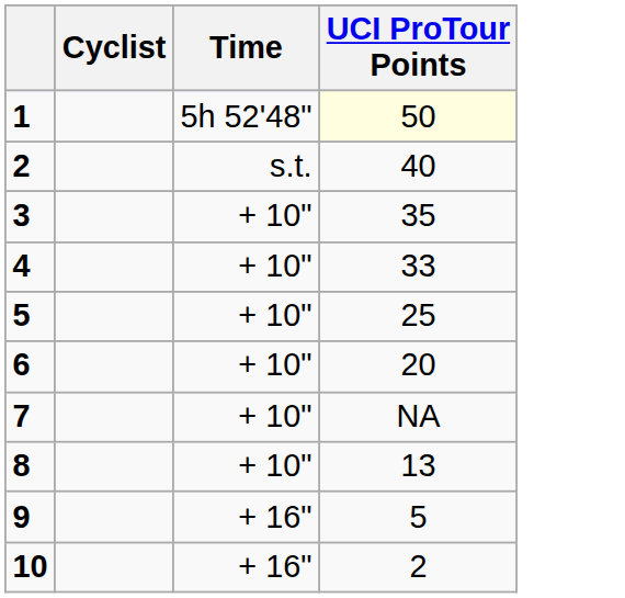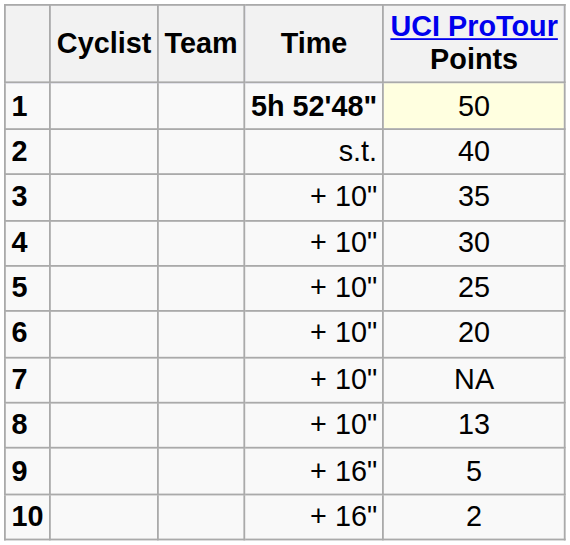 <table class="wikitable">
 <tr style="background:#ccccff;">
 <th></th>
 <th>Cyclist</th>
+<th>Team</th>
 <th>Time</th>
 <th><a href='#'>UCI ProTour</a><br>Points</th>
 </tr>
 <tr>
 <td><strong>1</strong></td>
 <td></td>
-<td align=right>5h 52'48"</td>
+<td></td>
+<td align=right><strong>5h 52'48"</strong></td>
 <td align=center style="background: lightyellow;">50</td>
 </tr>
 <tr>
 <td><strong>2</strong></td>
+<td></td>
 <td></td>
 <td align=right>s.t.</td>
 <td align=center>40</td>
 </tr>
 <tr>
 <td><strong>3</strong></td>
 <td></td>
+<td></td>
 <td align=right>+ 10"</td>
 <td align=center>35</td>
 </tr>
 <tr>
 <td><strong>4</strong></td>
 <td></td>
+<td></td>
 <td align=right>+ 10"</td>
-<td align=center>33</td>
+<td align=center>30</td>
 </tr>
 <tr>
 <td><strong>5</strong></td>
+<td></td>
 <td></td>
 <td align=right>+ 10"</td>
 <td align=center>25</td>
 </tr>
 <tr>
 <td><strong>6</strong></td>
 <td></td>
+<td></td>
 <td align=right>+ 10"</td>
 <td align=center>20</td>
 </tr>
 <tr>
 <td><strong>7</strong></td>
+<td></td>
 <td></td>
 <td align=right>+ 10"</td>
 <td align=center>NA</td>
 </tr>
 <tr>
 <td><strong>8</strong></td>
 <td></td>
+<td></td>
 <td align=right>+ 10"</td>
 <td align=center>13</td>
 </tr>
 <tr>
 <td><strong>9</strong></td>
+<td></td>
 <td></td>
 <td align=right>+ 16"</td>
 <td align=center>5</td>
 </tr>
 <tr>
 <td><strong>10</strong></td>
 <td></td>
+<td></td>
 <td align=right>+ 16"</td>
 <td align=center>2</td>
 </tr>
 </table>
